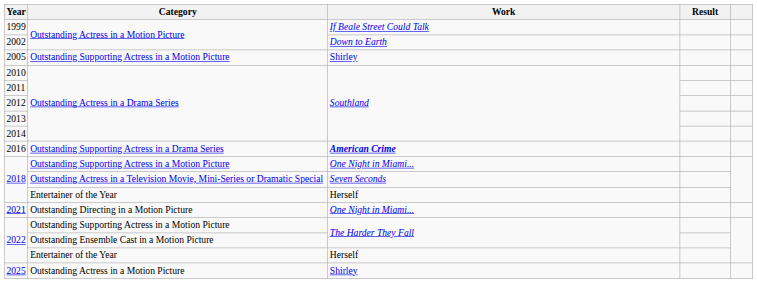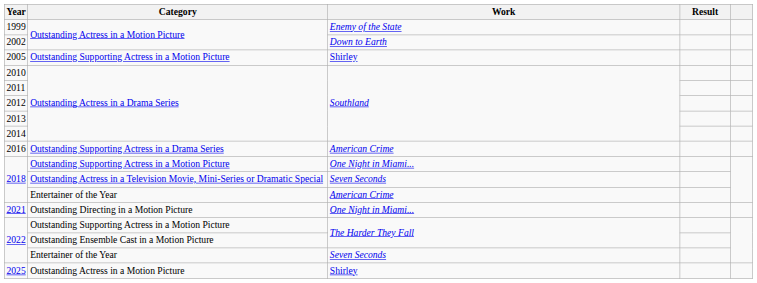 <table class=wikitable>
 <tr>
 <th scope="col" style="width:1em;">Year</th>
 <th scope="col" style="width:33em;">Category</th>
 <th scope="col" style="width:39em;">Work</th>
 <th scope="col" style="width:5em;">Result</th>
 <th scope="col" style="width:2em;"></th>
 </tr>
 <tr>
 <td>1999</td>
 <td rowspan="2"><a href='#'>Outstanding Actress in a Motion Picture</a></td>
-<td><em><a href='#'>If Beale Street Could Talk</a></em></td>
+<td><em><a href='#'>Enemy of the State</a></em></td>
 <td></td>
 <td style="text-align:center;"></td>
 </tr>
 <tr>
 <td>2002</td>
 <td><em><a href='#'>Down to Earth</a></em></td>
 <td></td>
 <td style="text-align:center;"></td>
 </tr>
 <tr>
 <td>2005</td>
 <td><a href='#'>Outstanding Supporting Actress in a Motion Picture</a></td>
 <td><a href='#'>Shirley</a></td>
 <td></td>
 <td style="text-align:center;"></td>
 </tr>
 <tr>
 <td>2010</td>
 <td rowspan="5"><a href='#'>Outstanding Actress in a Drama Series</a></td>
 <td rowspan="5"><em><a href='#'>Southland</a></em></td>
 <td></td>
 <td style="text-align:center;"></td>
 </tr>
 <tr>
 <td>2011</td>
 <td></td>
 <td style="text-align:center;"></td>
 </tr>
 <tr>
 <td>2012</td>
 <td></td>
 <td style="text-align:center;"></td>
 </tr>
 <tr>
 <td>2013</td>
 <td></td>
 <td style="text-align:center;"></td>
 </tr>
 <tr>
 <td>2014</td>
 <td></td>
 <td style="text-align:center;"></td>
 </tr>
 <tr>
 <td>2016</td>
 <td><a href='#'>Outstanding Supporting Actress in a Drama Series</a></td>
-<td><strong><em><a href='#'>American Crime</a></em></strong></td>
+<td><em><a href='#'>American Crime</a></em></td>
 <td></td>
 <td style="text-align:center;"></td>
 </tr>
 <tr>
 <td rowspan="3"><a href='#'>2018</a></td>
 <td><a href='#'>Outstanding Supporting Actress in a Motion Picture</a></td>
 <td><em><a href='#'>One Night in Miami...</a></em></td>
 <td></td>
 <td rowspan="3" style="text-align:center;"></td>
 </tr>
 <tr>
 <td><a href='#'>Outstanding Actress in a Television Movie, Mini-Series or Dramatic Special</a></td>
 <td><em><a href='#'>Seven Seconds</a></em></td>
 <td></td>
 </tr>
 <tr>
 <td>Entertainer of the Year</td>
-<td>Herself</td>
+<td><em><a href='#'>American Crime</a></em></td>
 <td></td>
 </tr>
 <tr>
 <td rowspan="1"><a href='#'>2021</a></td>
 <td>Outstanding Directing in a Motion Picture</td>
 <td><em><a href='#'>One Night in Miami...</a></em></td>
 <td></td>
 <td style="text-align:center;"></td>
 </tr>
 <tr>
 <td rowspan="3"><a href='#'>2022</a></td>
 <td>Outstanding Supporting Actress in a Motion Picture</td>
 <td rowspan="2"><em><a href='#'>The Harder They Fall</a></em></td>
 <td></td>
 <td rowspan="3" style="text-align:center;"></td>
 </tr>
 <tr>
 <td>Outstanding Ensemble Cast in a Motion Picture</td>
 <td></td>
 </tr>
 <tr>
 <td>Entertainer of the Year</td>
-<td>Herself</td>
+<td><em><a href='#'>Seven Seconds</a></em></td>
 <td></td>
 </tr>
 <tr>
 <td rowspan="1"><a href='#'>2025</a></td>
 <td>Outstanding Actress in a Motion Picture</td>
 <td><a href='#'>Shirley</a></td>
 <td></td>
 <td></td>
 </tr>
 </table>
